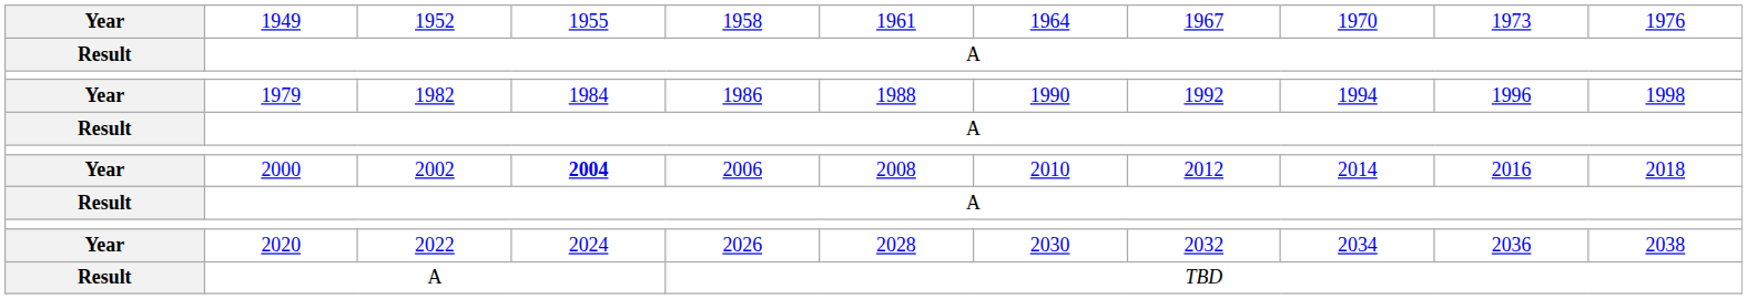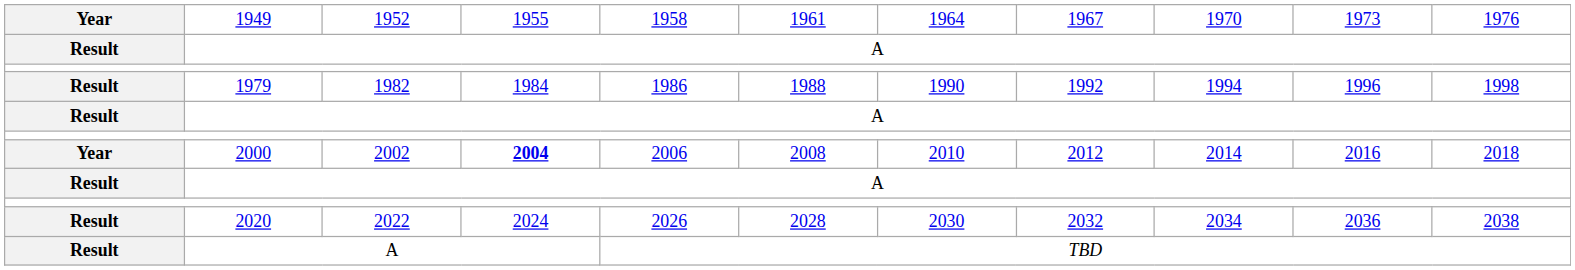 <table class="wikitable" style="text-align:center; font-size:90%; background:white;" width="100%">
 <tr>
 <th>Year</th>
 <td><a href='#'>1949</a></td>
 <td><a href='#'>1952</a></td>
 <td><a href='#'>1955</a></td>
 <td><a href='#'>1958</a></td>
 <td><a href='#'>1961</a></td>
 <td><a href='#'>1964</a></td>
 <td><a href='#'>1967</a></td>
 <td><a href='#'>1970</a></td>
 <td><a href='#'>1973</a></td>
 <td><a href='#'>1976</a></td>
 </tr>
 <tr>
 <th>Result</th>
 <td colspan="10">A</td>
 </tr>
 <tr>
 <td colspan="11"></td>
 </tr>
 <tr>
-<th>Year</th>
+<th>Result</th>
 <td><a href='#'>1979</a></td>
 <td><a href='#'>1982</a></td>
 <td><a href='#'>1984</a></td>
 <td><a href='#'>1986</a></td>
 <td><a href='#'>1988</a></td>
 <td><a href='#'>1990</a></td>
 <td><a href='#'>1992</a></td>
 <td><a href='#'>1994</a></td>
 <td><a href='#'>1996</a></td>
 <td><a href='#'>1998</a></td>
 </tr>
 <tr>
 <th>Result</th>
 <td colspan="10">A</td>
 </tr>
 <tr>
 <td colspan="11"></td>
 </tr>
 <tr>
 <th>Year</th>
 <td><a href='#'>2000</a></td>
 <td><a href='#'>2002</a></td>
 <td><strong><a href='#'>2004</a></strong></td>
 <td><a href='#'>2006</a></td>
 <td><a href='#'>2008</a></td>
 <td><a href='#'>2010</a></td>
 <td><a href='#'>2012</a></td>
 <td><a href='#'>2014</a></td>
 <td><a href='#'>2016</a></td>
 <td><a href='#'>2018</a></td>
 </tr>
 <tr>
 <th>Result</th>
 <td colspan="10">A</td>
 </tr>
 <tr>
 <td colspan="11"></td>
 </tr>
 <tr>
-<th>Year</th>
+<th>Result</th>
 <td><a href='#'>2020</a></td>
 <td><a href='#'>2022</a></td>
 <td><a href='#'>2024</a></td>
 <td><a href='#'>2026</a></td>
 <td><a href='#'>2028</a></td>
 <td><a href='#'>2030</a></td>
 <td><a href='#'>2032</a></td>
 <td><a href='#'>2034</a></td>
 <td><a href='#'>2036</a></td>
 <td><a href='#'>2038</a></td>
 </tr>
 <tr>
 <th>Result</th>
 <td colspan="3">A</td>
 <td colspan="7"><em>TBD</em></td>
 </tr>
 </table>
